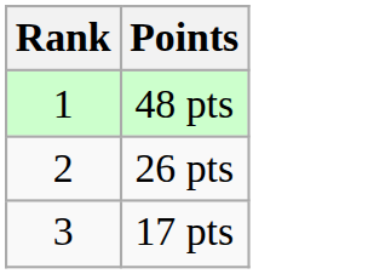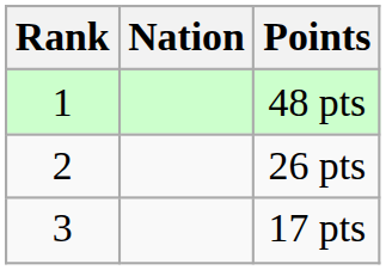 <table class="wikitable sortable" style="text-align:center">
 <tr>
 <th>Rank</th>
+<th>Nation</th>
 <th>Points</th>
 </tr>
 <tr style="background-color:#ccffcc">
 <td>1</td>
+<td align=left></td>
 <td>48 pts</td>
 </tr>
 <tr>
 <td>2</td>
+<td align=left></td>
 <td>26 pts</td>
 </tr>
 <tr>
 <td>3</td>
+<td align=left></td>
 <td>17 pts</td>
 </tr>
 </table>
